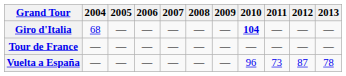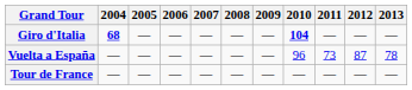 <table class="wikitable plainrowheaders">
 <tr>
 <th scope="col"><a href='#'>Grand Tour</a></th>
 <th scope="col">2004</th>
 <th scope="col">2005</th>
 <th scope="col">2006</th>
 <th scope="col">2007</th>
 <th scope="col">2008</th>
 <th scope="col">2009</th>
 <th scope="col">2010</th>
 <th scope="col">2011</th>
 <th scope="col">2012</th>
 <th scope="col">2013</th>
 </tr>
 <tr style="text-align:center;">
 <th scope="row"> <a href='#'>Giro d'Italia</a></th>
-<td style="text-align:center;"><a href='#'>68</a></td>
+<td style="text-align:center;"><strong><a href='#'>68</a></strong></td>
 <td>—</td>
 <td>—</td>
 <td>—</td>
 <td>—</td>
 <td>—</td>
 <td style="text-align:center;"><strong><a href='#'>104</a></strong></td>
-<td>—</td>
-<td>—</td>
-<td>—</td>
-</tr>
-<tr style="text-align:center;">
-<th scope="row"> <a href='#'>Tour de France</a></th>
-<td>—</td>
-<td>—</td>
-<td>—</td>
-<td>—</td>
-<td>—</td>
-<td>—</td>
-<td>—</td>
 <td>—</td>
 <td>—</td>
 <td>—</td>
 </tr>
 <tr style="text-align:center;">
 <th scope="row"> <a href='#'>Vuelta a España</a></th>
 <td>—</td>
 <td>—</td>
 <td>—</td>
 <td>—</td>
 <td>—</td>
 <td>—</td>
 <td style="text-align:center;"><a href='#'>96</a></td>
 <td style="text-align:center;"><a href='#'>73</a></td>
 <td style="text-align:center;"><a href='#'>87</a></td>
 <td style="text-align:center;"><a href='#'>78</a></td>
 </tr>
+<tr style="text-align:center;">
+<th scope="row"> <a href='#'>Tour de France</a></th>
+<td>—</td>
+<td>—</td>
+<td>—</td>
+<td>—</td>
+<td>—</td>
+<td>—</td>
+<td>—</td>
+<td>—</td>
+<td>—</td>
+<td>—</td>
+</tr>
 </table>
